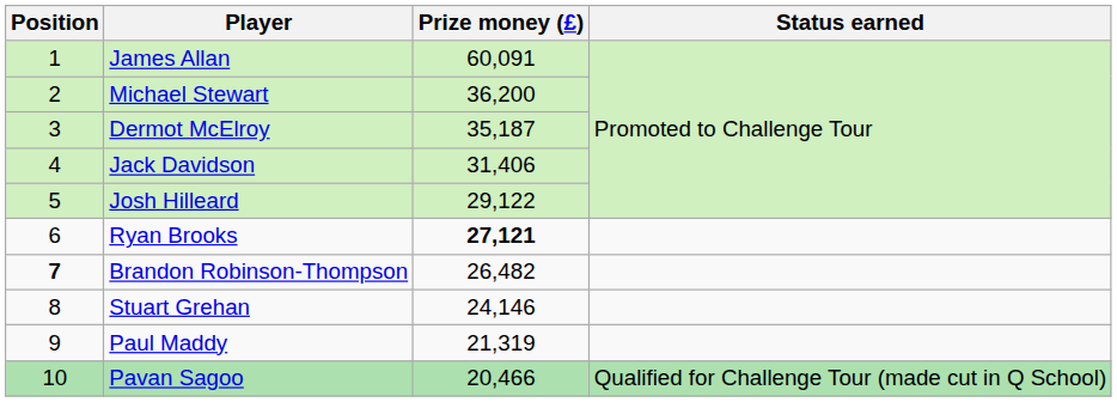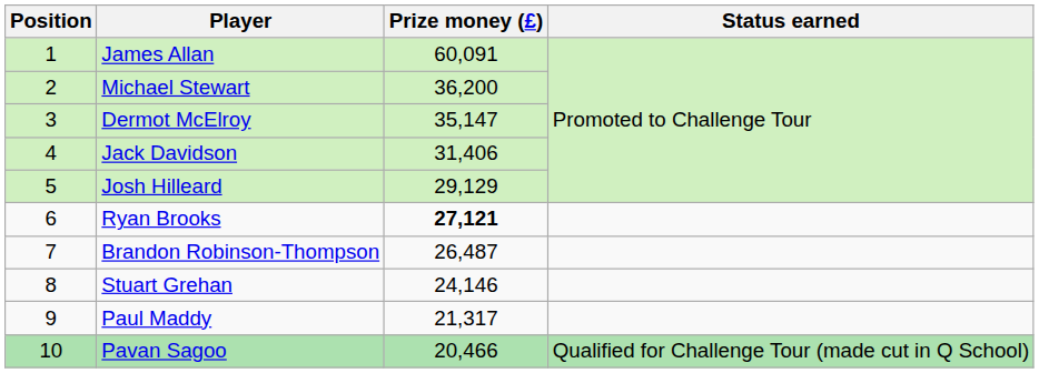 <table class="wikitable">
 <tr>
 <th>Position</th>
 <th>Player</th>
 <th>Prize money (<a href='#'>£</a>)</th>
 <th>Status earned</th>
 </tr>
 <tr style="background:#D0F0C0;">
 <td align=center>1</td>
 <td> <a href='#'>James Allan</a></td>
 <td align=center>60,091</td>
 <td rowspan=5>Promoted to Challenge Tour</td>
 </tr>
 <tr style="background:#D0F0C0;">
 <td align=center>2</td>
 <td> <a href='#'>Michael Stewart</a></td>
 <td align=center>36,200</td>
 </tr>
 <tr style="background:#D0F0C0;">
 <td align=center>3</td>
 <td> <a href='#'>Dermot McElroy</a></td>
-<td align=center>35,187</td>
+<td align=center>35,147</td>
 </tr>
 <tr style="background:#D0F0C0;">
 <td align=center>4</td>
 <td> <a href='#'>Jack Davidson</a></td>
 <td align=center>31,406</td>
 </tr>
 <tr style="background:#D0F0C0;">
 <td align=center>5</td>
 <td> <a href='#'>Josh Hilleard</a></td>
-<td align=center>29,122</td>
+<td align=center>29,129</td>
 </tr>
 <tr>
 <td align=center>6</td>
 <td> <a href='#'>Ryan Brooks</a></td>
 <td align=center><strong>27,121</strong></td>
 <td></td>
 </tr>
 <tr>
-<td align=center><strong>7</strong></td>
+<td align=center>7</td>
 <td> <a href='#'>Brandon Robinson-Thompson</a></td>
-<td align=center>26,482</td>
+<td align=center>26,487</td>
 <td></td>
 </tr>
 <tr>
 <td align=center>8</td>
 <td> <a href='#'>Stuart Grehan</a></td>
 <td align=center>24,146</td>
 <td></td>
 </tr>
 <tr>
 <td align=center>9</td>
 <td> <a href='#'>Paul Maddy</a></td>
-<td align=center>21,319</td>
+<td align=center>21,317</td>
 <td></td>
 </tr>
 <tr style="background:#ACE1AF;">
 <td align=center>10</td>
 <td> <a href='#'>Pavan Sagoo</a></td>
 <td align=center>20,466</td>
 <td>Qualified for Challenge Tour (made cut in Q School)</td>
 </tr>
 </table>
